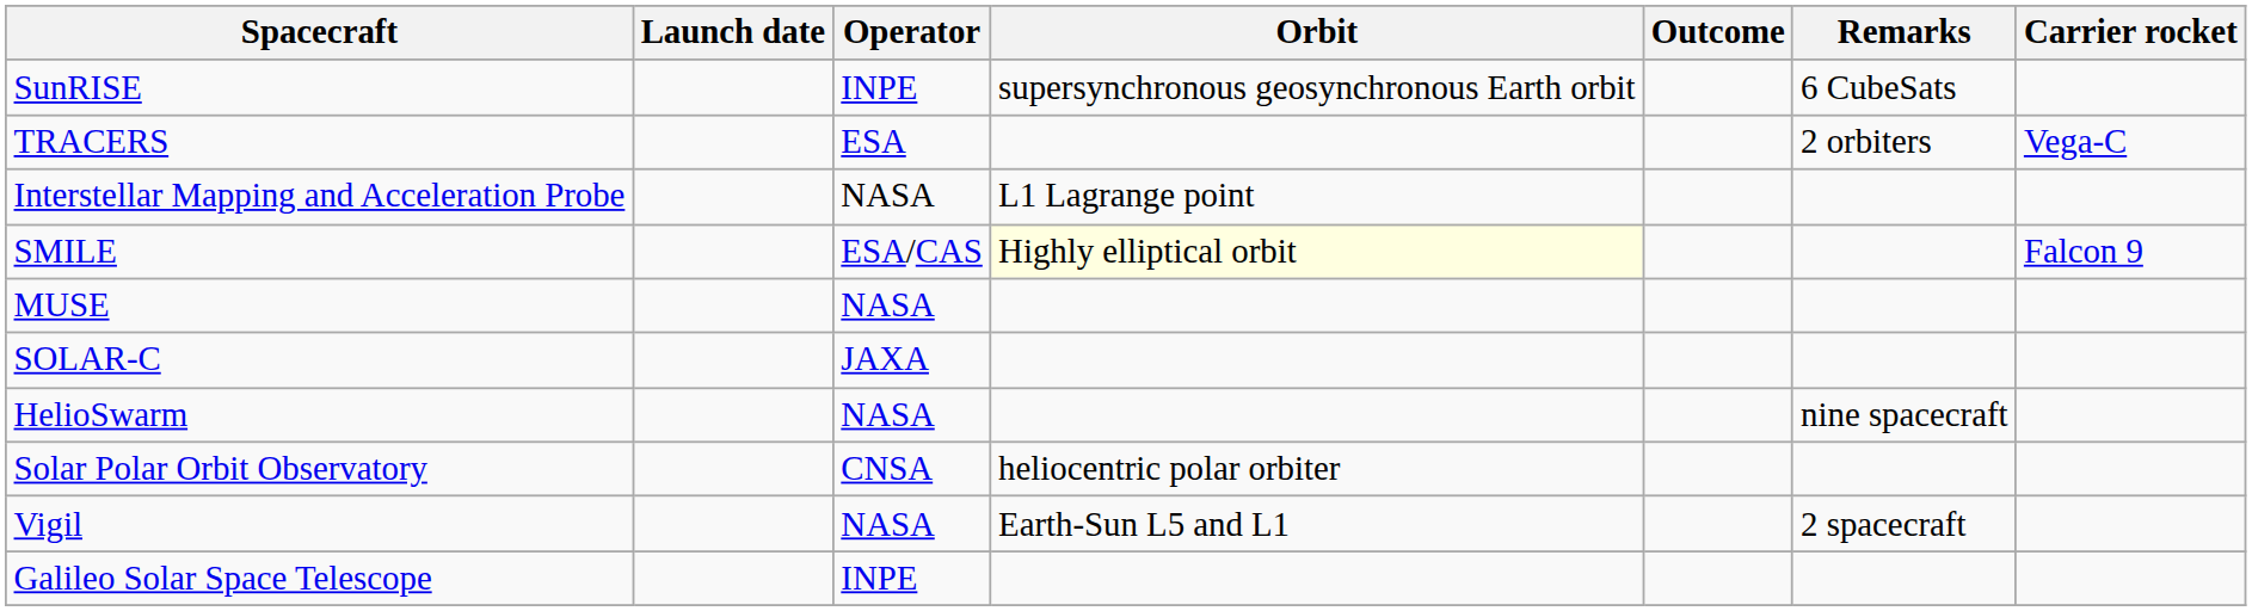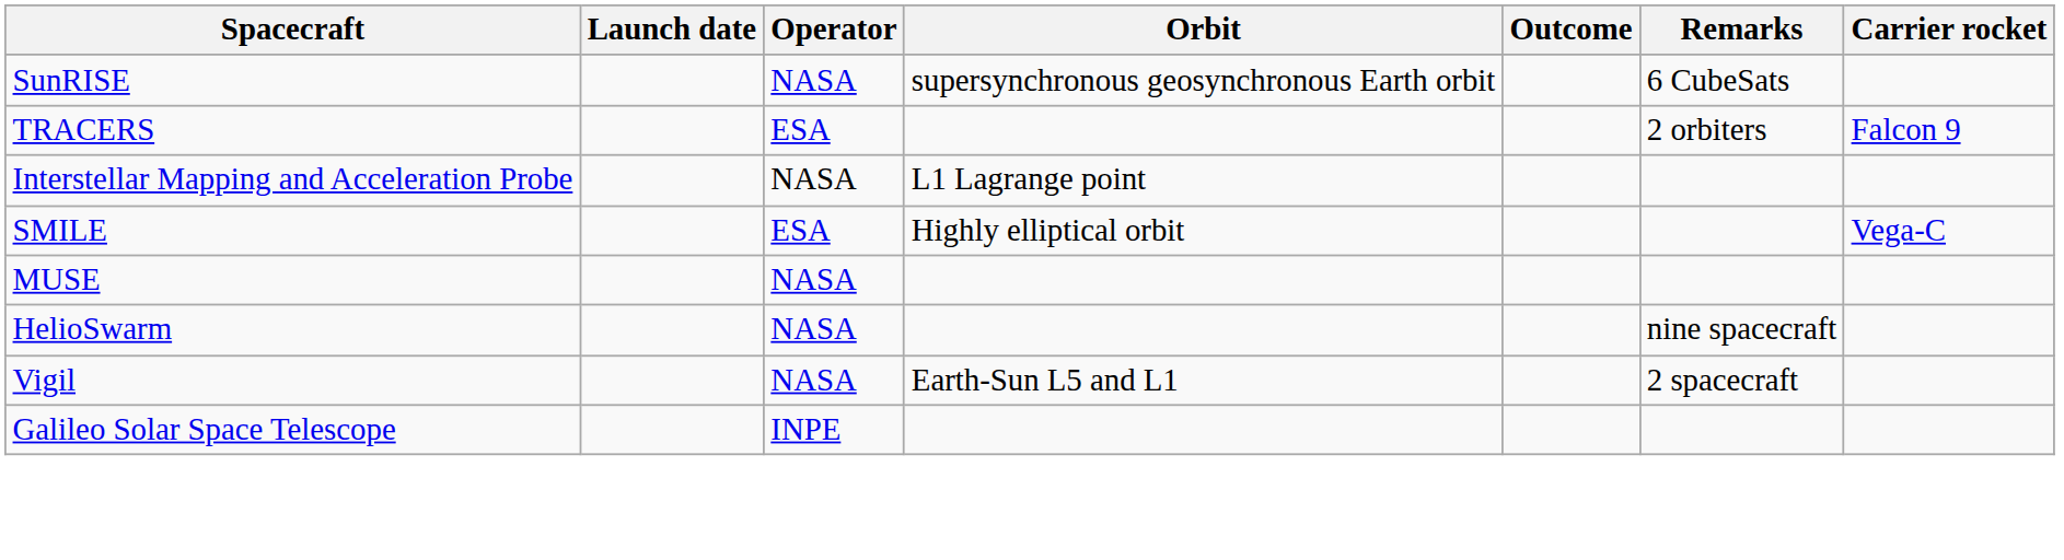 <table class="wikitable sortable">
 <tr>
 <th>Spacecraft</th>
 <th>Launch date</th>
 <th>Operator</th>
 <th>Orbit</th>
 <th>Outcome</th>
 <th>Remarks</th>
 <th>Carrier rocket</th>
 </tr>
 <tr>
 <td><a href='#'>SunRISE</a></td>
 <td></td>
-<td><a href='#'>INPE</a></td>
+<td><a href='#'>NASA</a></td>
 <td>supersynchronous geosynchronous Earth orbit</td>
 <td></td>
 <td>6 CubeSats</td>
 <td></td>
 </tr>
 <tr>
 <td><a href='#'>TRACERS</a></td>
 <td></td>
 <td><a href='#'>ESA</a></td>
 <td></td>
 <td></td>
 <td>2 orbiters</td>
-<td><a href='#'>Vega-C</a></td>
+<td><a href='#'>Falcon 9</a></td>
 </tr>
 <tr>
 <td><a href='#'>Interstellar Mapping and Acceleration Probe</a></td>
 <td></td>
 <td>NASA</td>
 <td>L1 Lagrange point</td>
 <td></td>
 <td></td>
 <td></td>
 </tr>
 <tr>
 <td><a href='#'>SMILE</a></td>
 <td></td>
-<td><a href='#'>ESA</a>/<a href='#'>CAS</a></td>
-<td style="background: lightyellow;">Highly elliptical orbit</td>
+<td><a href='#'>ESA</a></td>
+<td>Highly elliptical orbit</td>
 <td></td>
 <td></td>
-<td><a href='#'>Falcon 9</a></td>
+<td><a href='#'>Vega-C</a></td>
 </tr>
 <tr>
 <td><a href='#'>MUSE</a></td>
 <td></td>
 <td><a href='#'>NASA</a></td>
-<td></td>
-<td></td>
-<td></td>
-<td></td>
-</tr>
-<tr>
-<td><a href='#'>SOLAR-C</a></td>
-<td></td>
-<td><a href='#'>JAXA</a></td>
 <td></td>
 <td></td>
 <td></td>
 <td></td>
 </tr>
 <tr>
 <td><a href='#'>HelioSwarm</a></td>
 <td></td>
 <td><a href='#'>NASA</a></td>
 <td></td>
 <td></td>
 <td>nine spacecraft</td>
-<td></td>
-</tr>
-<tr>
-<td><a href='#'>Solar Polar Orbit Observatory</a></td>
-<td></td>
-<td><a href='#'>CNSA</a></td>
-<td>heliocentric polar orbiter</td>
-<td></td>
-<td></td>
 <td></td>
 </tr>
 <tr>
 <td><a href='#'>Vigil</a></td>
 <td></td>
 <td><a href='#'>NASA</a></td>
 <td>Earth-Sun L5 and L1</td>
 <td></td>
 <td>2 spacecraft</td>
 <td></td>
 </tr>
 <tr>
 <td><a href='#'>Galileo Solar Space Telescope</a></td>
 <td></td>
 <td><a href='#'>INPE</a></td>
 <td></td>
 <td></td>
 <td></td>
 <td></td>
 </tr>
 </table>
